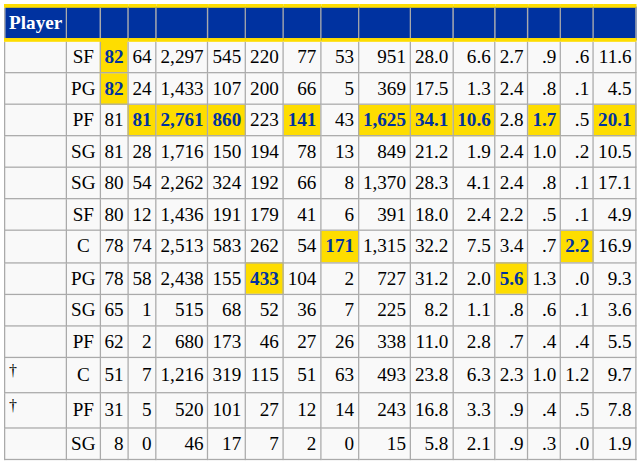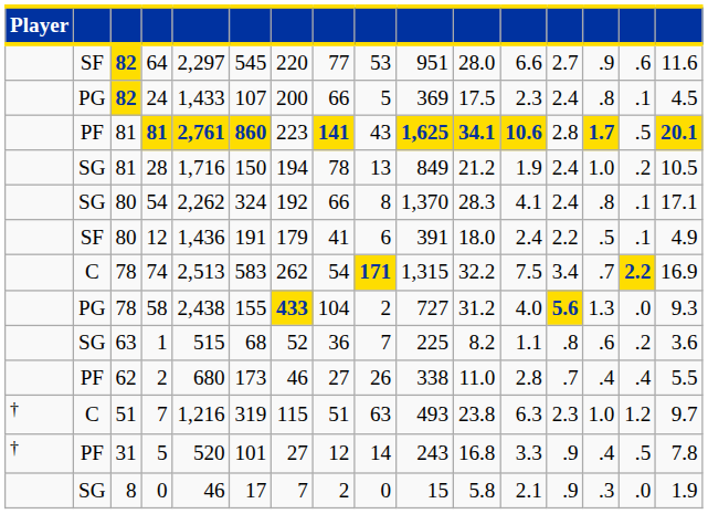 <table class="wikitable sortable" style="font-size: 95%; text-align:right;">
 <tr>
 <th style="background:#0032A0; color:#FFFFFF; border-top:#FEDD00 3px solid; border-bottom:#FEDD00 3px solid;">Player</th>
 <th style="background:#0032A0; color:#FFFFFF; border-top:#FEDD00 3px solid; border-bottom:#FEDD00 3px solid;"></th>
 <th style="background:#0032A0; color:#FFFFFF; border-top:#FEDD00 3px solid; border-bottom:#FEDD00 3px solid;"></th>
 <th style="background:#0032A0; color:#FFFFFF; border-top:#FEDD00 3px solid; border-bottom:#FEDD00 3px solid;"></th>
 <th style="background:#0032A0; color:#FFFFFF; border-top:#FEDD00 3px solid; border-bottom:#FEDD00 3px solid;"></th>
 <th style="background:#0032A0; color:#FFFFFF; border-top:#FEDD00 3px solid; border-bottom:#FEDD00 3px solid;"></th>
 <th style="background:#0032A0; color:#FFFFFF; border-top:#FEDD00 3px solid; border-bottom:#FEDD00 3px solid;"></th>
 <th style="background:#0032A0; color:#FFFFFF; border-top:#FEDD00 3px solid; border-bottom:#FEDD00 3px solid;"></th>
 <th style="background:#0032A0; color:#FFFFFF; border-top:#FEDD00 3px solid; border-bottom:#FEDD00 3px solid;"></th>
 <th style="background:#0032A0; color:#FFFFFF; border-top:#FEDD00 3px solid; border-bottom:#FEDD00 3px solid;"></th>
 <th style="background:#0032A0; color:#FFFFFF; border-top:#FEDD00 3px solid; border-bottom:#FEDD00 3px solid;"></th>
 <th style="background:#0032A0; color:#FFFFFF; border-top:#FEDD00 3px solid; border-bottom:#FEDD00 3px solid;"></th>
 <th style="background:#0032A0; color:#FFFFFF; border-top:#FEDD00 3px solid; border-bottom:#FEDD00 3px solid;"></th>
 <th style="background:#0032A0; color:#FFFFFF; border-top:#FEDD00 3px solid; border-bottom:#FEDD00 3px solid;"></th>
 <th style="background:#0032A0; color:#FFFFFF; border-top:#FEDD00 3px solid; border-bottom:#FEDD00 3px solid;"></th>
 <th style="background:#0032A0; color:#FFFFFF; border-top:#FEDD00 3px solid; border-bottom:#FEDD00 3px solid;"></th>
 </tr>
 <tr>
 <td style="text-align:left;"></td>
 <td style="text-align:center;">SF</td>
 <td style="background:#FEDD00; color:#0032A0;"><strong>82</strong></td>
 <td>64</td>
 <td>2,297</td>
 <td>545</td>
 <td>220</td>
 <td>77</td>
 <td>53</td>
 <td>951</td>
 <td>28.0</td>
 <td>6.6</td>
 <td>2.7</td>
 <td>.9</td>
 <td>.6</td>
 <td>11.6</td>
 </tr>
 <tr>
 <td style="text-align:left;"></td>
 <td style="text-align:center;">PG</td>
 <td style="background:#FEDD00; color:#0032A0;"><strong>82</strong></td>
 <td>24</td>
 <td>1,433</td>
 <td>107</td>
 <td>200</td>
 <td>66</td>
 <td>5</td>
 <td>369</td>
 <td>17.5</td>
-<td>1.3</td>
+<td>2.3</td>
 <td>2.4</td>
 <td>.8</td>
 <td>.1</td>
 <td>4.5</td>
 </tr>
 <tr>
 <td style="text-align:left;"></td>
 <td style="text-align:center;">PF</td>
 <td>81</td>
 <td style="background:#FEDD00; color:#0032A0;"><strong>81</strong></td>
 <td style="background:#FEDD00; color:#0032A0;"><strong>2,761</strong></td>
 <td style="background:#FEDD00; color:#0032A0;"><strong>860</strong></td>
 <td>223</td>
 <td style="background:#FEDD00; color:#0032A0;"><strong>141</strong></td>
 <td>43</td>
 <td style="background:#FEDD00; color:#0032A0;"><strong>1,625</strong></td>
 <td style="background:#FEDD00; color:#0032A0;"><strong>34.1</strong></td>
 <td style="background:#FEDD00; color:#0032A0;"><strong>10.6</strong></td>
 <td>2.8</td>
 <td style="background:#FEDD00; color:#0032A0;"><strong>1.7</strong></td>
 <td>.5</td>
 <td style="background:#FEDD00; color:#0032A0;"><strong>20.1</strong></td>
 </tr>
 <tr>
 <td style="text-align:left;"></td>
 <td style="text-align:center;">SG</td>
 <td>81</td>
 <td>28</td>
 <td>1,716</td>
 <td>150</td>
 <td>194</td>
 <td>78</td>
 <td>13</td>
 <td>849</td>
 <td>21.2</td>
 <td>1.9</td>
 <td>2.4</td>
 <td>1.0</td>
 <td>.2</td>
 <td>10.5</td>
 </tr>
 <tr>
 <td style="text-align:left;"></td>
 <td style="text-align:center;">SG</td>
 <td>80</td>
 <td>54</td>
 <td>2,262</td>
 <td>324</td>
 <td>192</td>
 <td>66</td>
 <td>8</td>
 <td>1,370</td>
 <td>28.3</td>
 <td>4.1</td>
 <td>2.4</td>
 <td>.8</td>
 <td>.1</td>
 <td>17.1</td>
 </tr>
 <tr>
 <td style="text-align:left;"></td>
 <td style="text-align:center;">SF</td>
 <td>80</td>
 <td>12</td>
 <td>1,436</td>
 <td>191</td>
 <td>179</td>
 <td>41</td>
 <td>6</td>
 <td>391</td>
 <td>18.0</td>
 <td>2.4</td>
 <td>2.2</td>
 <td>.5</td>
 <td>.1</td>
 <td>4.9</td>
 </tr>
 <tr>
 <td style="text-align:left;"></td>
 <td style="text-align:center;">C</td>
 <td>78</td>
 <td>74</td>
 <td>2,513</td>
 <td>583</td>
 <td>262</td>
 <td>54</td>
 <td style="background:#FEDD00; color:#0032A0;"><strong>171</strong></td>
 <td>1,315</td>
 <td>32.2</td>
 <td>7.5</td>
 <td>3.4</td>
 <td>.7</td>
 <td style="background:#FEDD00; color:#0032A0;"><strong>2.2</strong></td>
 <td>16.9</td>
 </tr>
 <tr>
 <td style="text-align:left;"></td>
 <td style="text-align:center;">PG</td>
 <td>78</td>
 <td>58</td>
 <td>2,438</td>
 <td>155</td>
 <td style="background:#FEDD00; color:#0032A0;"><strong>433</strong></td>
 <td>104</td>
 <td>2</td>
 <td>727</td>
 <td>31.2</td>
-<td>2.0</td>
+<td>4.0</td>
 <td style="background:#FEDD00; color:#0032A0;"><strong>5.6</strong></td>
 <td>1.3</td>
 <td>.0</td>
 <td>9.3</td>
 </tr>
 <tr>
 <td style="text-align:left;"></td>
 <td style="text-align:center;">SG</td>
-<td>65</td>
+<td>63</td>
 <td>1</td>
 <td>515</td>
 <td>68</td>
 <td>52</td>
 <td>36</td>
 <td>7</td>
 <td>225</td>
 <td>8.2</td>
 <td>1.1</td>
 <td>.8</td>
 <td>.6</td>
-<td>.1</td>
+<td>.2</td>
 <td>3.6</td>
 </tr>
 <tr>
 <td style="text-align:left;"></td>
 <td style="text-align:center;">PF</td>
 <td>62</td>
 <td>2</td>
 <td>680</td>
 <td>173</td>
 <td>46</td>
 <td>27</td>
 <td>26</td>
 <td>338</td>
 <td>11.0</td>
 <td>2.8</td>
 <td>.7</td>
 <td>.4</td>
 <td>.4</td>
 <td>5.5</td>
 </tr>
 <tr>
 <td style="text-align:left;"><sup>†</sup></td>
 <td style="text-align:center;">C</td>
 <td>51</td>
 <td>7</td>
 <td>1,216</td>
 <td>319</td>
 <td>115</td>
 <td>51</td>
 <td>63</td>
 <td>493</td>
 <td>23.8</td>
 <td>6.3</td>
 <td>2.3</td>
 <td>1.0</td>
 <td>1.2</td>
 <td>9.7</td>
 </tr>
 <tr>
 <td style="text-align:left;"><sup>†</sup></td>
 <td style="text-align:center;">PF</td>
 <td>31</td>
 <td>5</td>
 <td>520</td>
 <td>101</td>
 <td>27</td>
 <td>12</td>
 <td>14</td>
 <td>243</td>
 <td>16.8</td>
 <td>3.3</td>
 <td>.9</td>
 <td>.4</td>
 <td>.5</td>
 <td>7.8</td>
 </tr>
 <tr>
 <td style="text-align:left;"></td>
 <td style="text-align:center;">SG</td>
 <td>8</td>
 <td>0</td>
 <td>46</td>
 <td>17</td>
 <td>7</td>
 <td>2</td>
 <td>0</td>
 <td>15</td>
 <td>5.8</td>
 <td>2.1</td>
 <td>.9</td>
 <td>.3</td>
 <td>.0</td>
 <td>1.9</td>
 </tr>
 </table>
